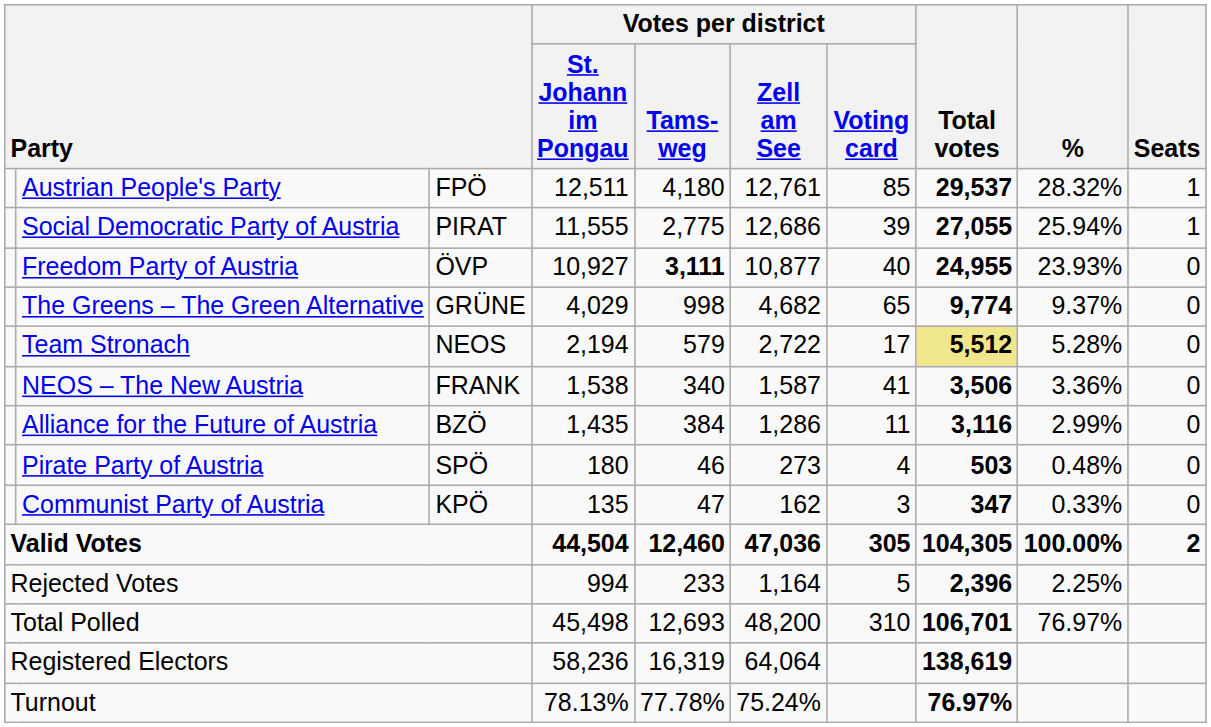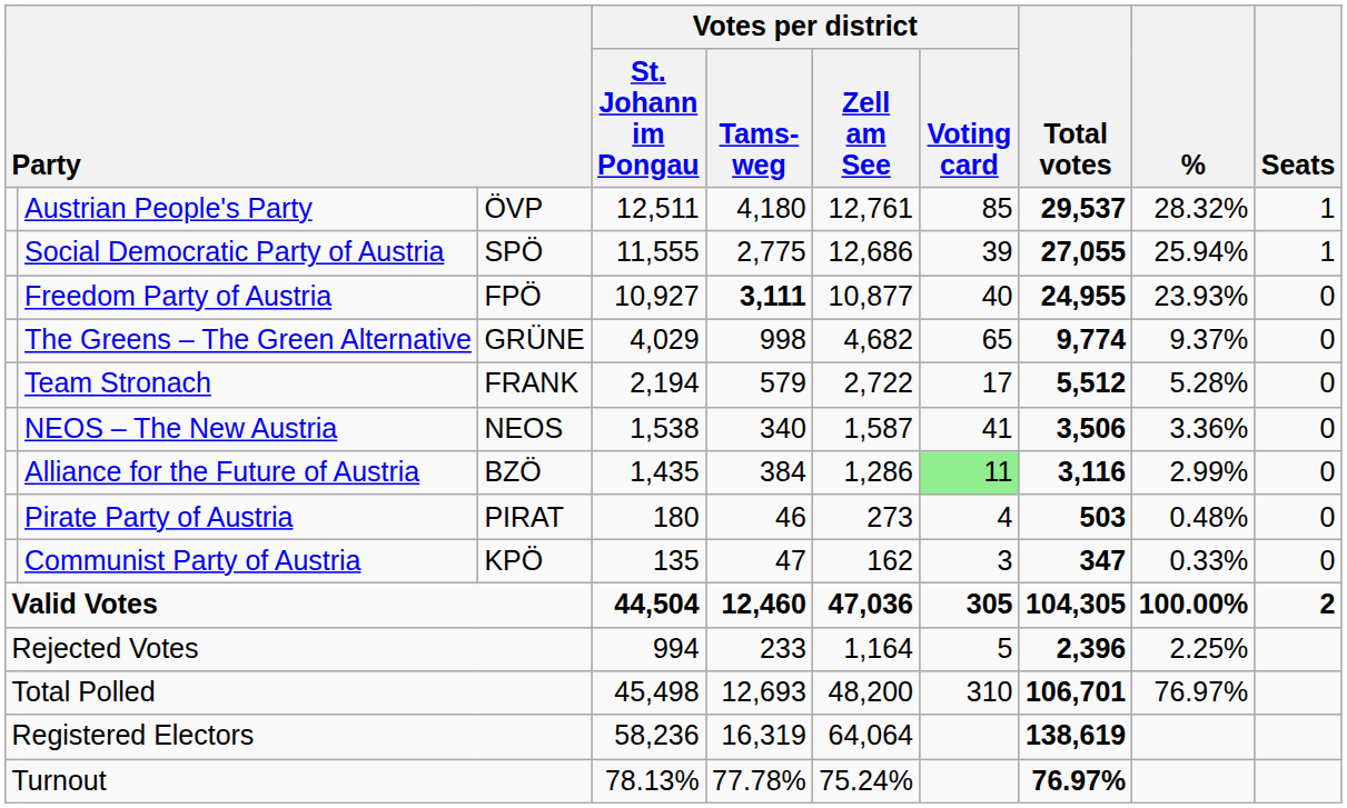 <table class="wikitable" border="1" style="text-align:right;">
 <tr>
 <th style="text-align:left;" valign=bottom rowspan=2 colspan=3>Party</th>
 <th colspan=4>Votes per district</th>
 <th align=center valign=bottom rowspan=2 width="50">Total<br>votes</th>
 <th align=center valign=bottom rowspan=2 width="50">%</th>
 <th align=center valign=bottom rowspan=2>Seats</th>
 </tr>
 <tr>
 <th align=center valign=bottom width="50"><a href='#'>St.<br>Johann<br>im<br>Pongau</a></th>
 <th align=center valign=bottom width="50"><a href='#'>Tams-<br>weg</a></th>
 <th align=center valign=bottom width="50"><a href='#'>Zell<br>am See</a></th>
 <th align=center valign=bottom width="50"><a href='#'>Voting<br>card</a></th>
 </tr>
 <tr>
 <td></td>
 <td align=left><a href='#'>Austrian People's Party</a></td>
-<td align=left>FPÖ</td>
+<td align=left>ÖVP</td>
 <td>12,511</td>
 <td>4,180</td>
 <td>12,761</td>
 <td>85</td>
 <td><strong>29,537</strong></td>
 <td>28.32%</td>
 <td>1</td>
 </tr>
 <tr>
 <td></td>
 <td align=left><a href='#'>Social Democratic Party of Austria</a></td>
-<td align=left>PIRAT</td>
+<td align=left>SPÖ</td>
 <td>11,555</td>
 <td>2,775</td>
 <td>12,686</td>
 <td>39</td>
 <td><strong>27,055</strong></td>
 <td>25.94%</td>
 <td>1</td>
 </tr>
 <tr>
 <td></td>
 <td align=left><a href='#'>Freedom Party of Austria</a></td>
-<td align=left>ÖVP</td>
+<td align=left>FPÖ</td>
 <td>10,927</td>
 <td><strong>3,111</strong></td>
 <td>10,877</td>
 <td>40</td>
 <td><strong>24,955</strong></td>
 <td>23.93%</td>
 <td>0</td>
 </tr>
 <tr>
 <td></td>
 <td align=left style="white-space: nowrap;"><a href='#'>The Greens – The Green Alternative</a></td>
 <td align=left>GRÜNE</td>
 <td>4,029</td>
 <td>998</td>
 <td>4,682</td>
 <td>65</td>
 <td><strong>9,774</strong></td>
 <td>9.37%</td>
 <td>0</td>
 </tr>
 <tr>
 <td></td>
 <td align=left><a href='#'>Team Stronach</a></td>
-<td align=left>NEOS</td>
+<td align=left>FRANK</td>
 <td>2,194</td>
 <td>579</td>
 <td>2,722</td>
 <td>17</td>
-<td style="background: khaki;"><strong>5,512</strong></td>
+<td><strong>5,512</strong></td>
 <td>5.28%</td>
 <td>0</td>
 </tr>
 <tr>
 <td></td>
 <td align=left><a href='#'>NEOS – The New Austria</a></td>
-<td align=left>FRANK</td>
+<td align=left>NEOS</td>
 <td>1,538</td>
 <td>340</td>
 <td>1,587</td>
 <td>41</td>
 <td><strong>3,506</strong></td>
 <td>3.36%</td>
 <td>0</td>
 </tr>
 <tr>
 <td></td>
 <td align=left><a href='#'>Alliance for the Future of Austria</a></td>
 <td align=left>BZÖ</td>
 <td>1,435</td>
 <td>384</td>
 <td>1,286</td>
-<td>11</td>
+<td style="background: lightgreen;">11</td>
 <td><strong>3,116</strong></td>
 <td>2.99%</td>
 <td>0</td>
 </tr>
 <tr>
 <td></td>
 <td align=left><a href='#'>Pirate Party of Austria</a></td>
-<td align=left>SPÖ</td>
+<td align=left>PIRAT</td>
 <td>180</td>
 <td>46</td>
 <td>273</td>
 <td>4</td>
 <td><strong>503</strong></td>
 <td>0.48%</td>
 <td>0</td>
 </tr>
 <tr>
 <td></td>
 <td align=left><a href='#'>Communist Party of Austria</a></td>
 <td align=left>KPÖ</td>
 <td>135</td>
 <td>47</td>
 <td>162</td>
 <td>3</td>
 <td><strong>347</strong></td>
 <td>0.33%</td>
 <td>0</td>
 </tr>
 <tr style="font-weight:bold">
 <td align=left colspan=3>Valid Votes</td>
 <td>44,504</td>
 <td>12,460</td>
 <td>47,036</td>
 <td>305</td>
 <td>104,305</td>
 <td>100.00%</td>
 <td>2</td>
 </tr>
 <tr>
 <td align=left colspan=3>Rejected Votes</td>
 <td>994</td>
 <td>233</td>
 <td>1,164</td>
 <td>5</td>
 <td><strong>2,396</strong></td>
 <td>2.25%</td>
 <td></td>
 </tr>
 <tr>
 <td align=left colspan=3>Total Polled</td>
 <td>45,498</td>
 <td>12,693</td>
 <td>48,200</td>
 <td>310</td>
 <td><strong>106,701</strong></td>
 <td>76.97%</td>
 <td></td>
 </tr>
 <tr>
 <td align=left colspan=3>Registered Electors</td>
 <td>58,236</td>
 <td>16,319</td>
 <td>64,064</td>
 <td></td>
 <td><strong>138,619</strong></td>
 <td></td>
 <td></td>
 </tr>
 <tr>
 <td align=left colspan=3>Turnout</td>
 <td>78.13%</td>
 <td>77.78%</td>
 <td>75.24%</td>
 <td></td>
 <td><strong>76.97%</strong></td>
 <td></td>
 <td></td>
 </tr>
 </table>
